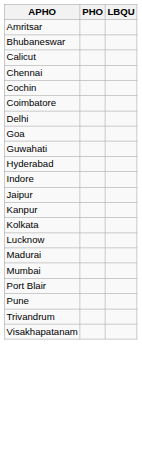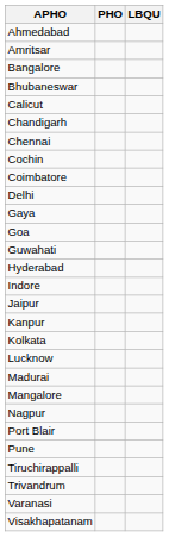 <table class="wikitable">
 <tr>
 <th>APHO</th>
 <th>PHO</th>
 <th>LBQU</th>
 </tr>
 <tr>
+<td>Ahmedabad</td>
+<td></td>
+<td></td>
+</tr>
+<tr>
 <td>Amritsar</td>
+<td></td>
+<td></td>
+</tr>
+<tr>
+<td>Bangalore</td>
 <td></td>
 <td></td>
 </tr>
 <tr>
 <td>Bhubaneswar</td>
 <td></td>
 <td></td>
 </tr>
 <tr>
 <td>Calicut</td>
+<td></td>
+<td></td>
+</tr>
+<tr>
+<td>Chandigarh</td>
 <td></td>
 <td></td>
 </tr>
 <tr>
 <td>Chennai</td>
 <td></td>
 <td></td>
 </tr>
 <tr>
 <td>Cochin</td>
 <td></td>
 <td></td>
 </tr>
 <tr>
 <td>Coimbatore</td>
 <td></td>
 <td></td>
 </tr>
 <tr>
 <td>Delhi</td>
+<td></td>
+<td></td>
+</tr>
+<tr>
+<td>Gaya</td>
 <td></td>
 <td></td>
 </tr>
 <tr>
 <td>Goa</td>
 <td></td>
 <td></td>
 </tr>
 <tr>
 <td>Guwahati</td>
 <td></td>
 <td></td>
 </tr>
 <tr>
 <td>Hyderabad</td>
 <td></td>
 <td></td>
 </tr>
 <tr>
 <td>Indore</td>
 <td></td>
 <td></td>
 </tr>
 <tr>
 <td>Jaipur</td>
 <td></td>
 <td></td>
 </tr>
 <tr>
 <td>Kanpur</td>
 <td></td>
 <td></td>
 </tr>
 <tr>
 <td>Kolkata</td>
 <td></td>
 <td></td>
 </tr>
 <tr>
 <td>Lucknow</td>
 <td></td>
 <td></td>
 </tr>
 <tr>
 <td>Madurai</td>
 <td></td>
 <td></td>
 </tr>
 <tr>
-<td>Mumbai</td>
+<td>Mangalore</td>
+<td></td>
+<td></td>
+</tr>
+<tr>
+<td>Nagpur</td>
 <td></td>
 <td></td>
 </tr>
 <tr>
 <td>Port Blair</td>
 <td></td>
 <td></td>
 </tr>
 <tr>
 <td>Pune</td>
 <td></td>
 <td></td>
 </tr>
 <tr>
+<td>Tiruchirappalli</td>
+<td></td>
+<td></td>
+</tr>
+<tr>
 <td>Trivandrum</td>
+<td></td>
+<td></td>
+</tr>
+<tr>
+<td>Varanasi</td>
 <td></td>
 <td></td>
 </tr>
 <tr>
 <td>Visakhapatanam</td>
 <td></td>
 <td></td>
 </tr>
 </table>
